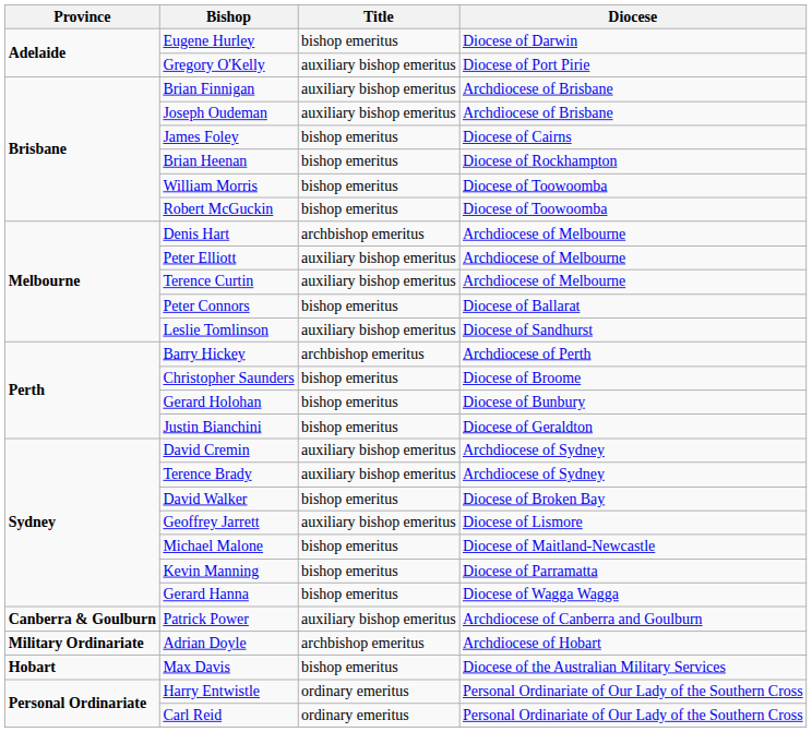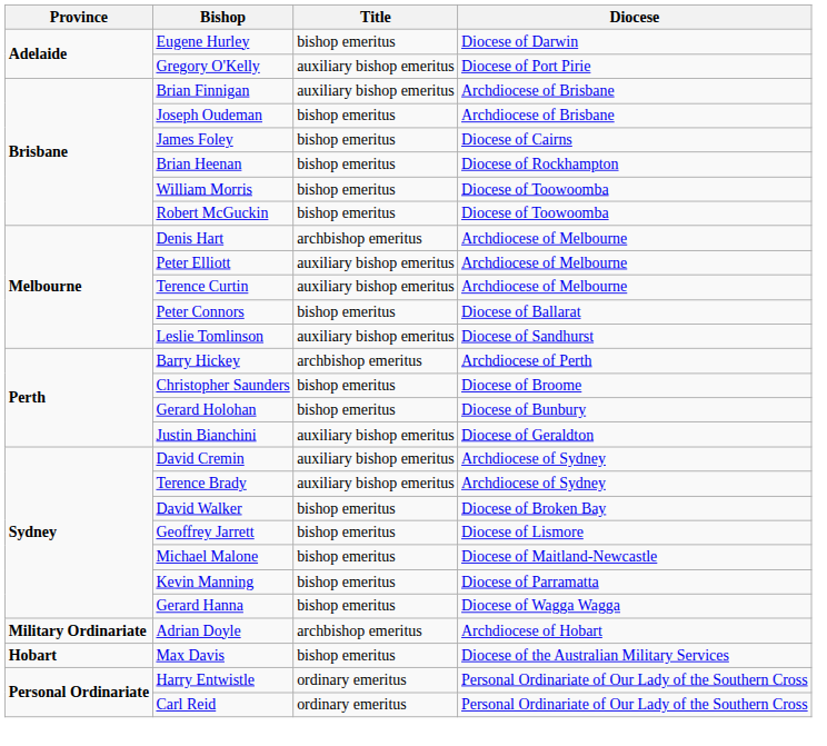 <table class="wikitable sortable">
 <tr>
 <th>Province</th>
 <th>Bishop</th>
 <th>Title</th>
 <th>Diocese</th>
 </tr>
 <tr>
 <td rowspan="2"><strong>Adelaide</strong></td>
 <td><a href='#'>Eugene Hurley</a></td>
 <td>bishop emeritus</td>
 <td><a href='#'>Diocese of Darwin</a></td>
 </tr>
 <tr>
 <td><a href='#'>Gregory O'Kelly</a></td>
 <td>auxiliary bishop emeritus</td>
 <td><a href='#'>Diocese of Port Pirie</a></td>
 </tr>
 <tr>
 <td rowspan="6"><strong>Brisbane</strong></td>
 <td><a href='#'>Brian Finnigan</a></td>
 <td>auxiliary bishop emeritus</td>
 <td><a href='#'>Archdiocese of Brisbane</a></td>
 </tr>
 <tr>
 <td><a href='#'>Joseph Oudeman</a></td>
-<td>auxiliary bishop emeritus</td>
+<td>bishop emeritus</td>
 <td><a href='#'>Archdiocese of Brisbane</a></td>
 </tr>
 <tr>
 <td><a href='#'>James Foley</a></td>
 <td>bishop emeritus</td>
 <td><a href='#'>Diocese of Cairns</a></td>
 </tr>
 <tr>
 <td><a href='#'>Brian Heenan</a></td>
 <td>bishop emeritus</td>
 <td><a href='#'>Diocese of Rockhampton</a></td>
 </tr>
 <tr>
 <td><a href='#'>William Morris</a></td>
 <td>bishop emeritus</td>
 <td><a href='#'>Diocese of Toowoomba</a></td>
 </tr>
 <tr>
 <td><a href='#'>Robert McGuckin</a></td>
 <td>bishop emeritus</td>
 <td><a href='#'>Diocese of Toowoomba</a></td>
 </tr>
 <tr>
 <td rowspan="5"><strong>Melbourne</strong></td>
 <td><a href='#'>Denis Hart</a></td>
 <td>archbishop emeritus</td>
 <td><a href='#'>Archdiocese of Melbourne</a></td>
 </tr>
 <tr>
 <td><a href='#'>Peter Elliott</a></td>
 <td>auxiliary bishop emeritus</td>
 <td><a href='#'>Archdiocese of Melbourne</a></td>
 </tr>
 <tr>
 <td><a href='#'>Terence Curtin</a></td>
 <td>auxiliary bishop emeritus</td>
 <td><a href='#'>Archdiocese of Melbourne</a></td>
 </tr>
 <tr>
 <td><a href='#'>Peter Connors</a></td>
 <td>bishop emeritus</td>
 <td><a href='#'>Diocese of Ballarat</a></td>
 </tr>
 <tr>
 <td><a href='#'>Leslie Tomlinson</a></td>
 <td>auxiliary bishop emeritus</td>
 <td><a href='#'>Diocese of Sandhurst</a></td>
 </tr>
 <tr>
 <td rowspan="4"><strong>Perth</strong></td>
 <td><a href='#'>Barry Hickey</a></td>
 <td>archbishop emeritus</td>
 <td><a href='#'>Archdiocese of Perth</a></td>
 </tr>
 <tr>
 <td><a href='#'>Christopher Saunders</a></td>
 <td>bishop emeritus</td>
 <td><a href='#'>Diocese of Broome</a></td>
 </tr>
 <tr>
 <td><a href='#'>Gerard Holohan</a></td>
 <td>bishop emeritus</td>
 <td><a href='#'>Diocese of Bunbury</a></td>
 </tr>
 <tr>
 <td><a href='#'>Justin Bianchini</a></td>
-<td>bishop emeritus</td>
+<td>auxiliary bishop emeritus</td>
 <td><a href='#'>Diocese of Geraldton</a></td>
 </tr>
 <tr>
 <td rowspan="7"><strong>Sydney</strong></td>
 <td><a href='#'>David Cremin</a></td>
 <td>auxiliary bishop emeritus</td>
 <td><a href='#'>Archdiocese of Sydney</a></td>
 </tr>
 <tr>
 <td><a href='#'>Terence Brady</a></td>
 <td>auxiliary bishop emeritus</td>
 <td><a href='#'>Archdiocese of Sydney</a></td>
 </tr>
 <tr>
 <td><a href='#'>David Walker</a></td>
 <td>bishop emeritus</td>
 <td><a href='#'>Diocese of Broken Bay</a></td>
 </tr>
 <tr>
 <td><a href='#'>Geoffrey Jarrett</a></td>
-<td>auxiliary bishop emeritus</td>
+<td>bishop emeritus</td>
 <td><a href='#'>Diocese of Lismore</a></td>
 </tr>
 <tr>
 <td><a href='#'>Michael Malone</a></td>
 <td>bishop emeritus</td>
 <td><a href='#'>Diocese of Maitland-Newcastle</a></td>
 </tr>
 <tr>
 <td><a href='#'>Kevin Manning</a></td>
 <td>bishop emeritus</td>
 <td><a href='#'>Diocese of Parramatta</a></td>
 </tr>
 <tr>
 <td><a href='#'>Gerard Hanna</a></td>
 <td>bishop emeritus</td>
 <td><a href='#'>Diocese of Wagga Wagga</a></td>
-</tr>
-<tr>
-<td><strong>Canberra & Goulburn</strong></td>
-<td><a href='#'>Patrick Power</a></td>
-<td>auxiliary bishop emeritus</td>
-<td><a href='#'>Archdiocese of Canberra and Goulburn</a></td>
 </tr>
 <tr>
 <td rowspan="1"><strong>Military Ordinariate</strong></td>
 <td><a href='#'>Adrian Doyle</a></td>
 <td>archbishop emeritus</td>
 <td><a href='#'>Archdiocese of Hobart</a></td>
 </tr>
 <tr>
 <td rowspan="1"><strong>Hobart</strong></td>
 <td><a href='#'>Max Davis</a></td>
 <td>bishop emeritus</td>
 <td><a href='#'>Diocese of the Australian Military Services</a></td>
 </tr>
 <tr>
 <td rowspan="2"><strong>Personal Ordinariate</strong></td>
 <td><a href='#'>Harry Entwistle</a></td>
 <td>ordinary emeritus</td>
 <td><a href='#'>Personal Ordinariate of Our Lady of the Southern Cross</a></td>
 </tr>
 <tr>
 <td><a href='#'>Carl Reid</a></td>
 <td>ordinary emeritus</td>
 <td><a href='#'>Personal Ordinariate of Our Lady of the Southern Cross</a></td>
 </tr>
 </table>
